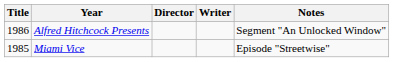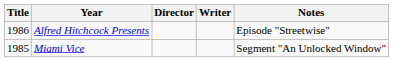 <table class="wikitable">
 <tr>
 <th>Title</th>
 <th>Year</th>
 <th>Director</th>
 <th>Writer</th>
 <th>Notes</th>
 </tr>
 <tr>
 <td>1986</td>
 <td><em><a href='#'>Alfred Hitchcock Presents</a></em></td>
 <td></td>
 <td></td>
-<td>Segment "An Unlocked Window"</td>
+<td>Episode "Streetwise"</td>
 </tr>
 <tr>
 <td>1985</td>
 <td><em><a href='#'>Miami Vice</a></em></td>
 <td></td>
 <td></td>
-<td>Episode "Streetwise"</td>
+<td>Segment "An Unlocked Window"</td>
 </tr>
 </table>
